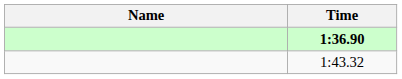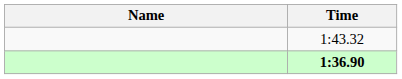 <table class="wikitable" style="text-align:center;">
 <tr>
 <th style="width:19em">Name</th>
 <th style="width:7em">Time</th>
 </tr>
+<tr>
+<td align=left></td>
+<td>1:43.32</td>
+</tr>
 <tr bgcolor=ccffcc>
 <td align=left><strong></strong></td>
 <td><strong>1:36.90</strong></td>
 </tr>
-<tr>
-<td align=left></td>
-<td>1:43.32</td>
-</tr>
 </table>
